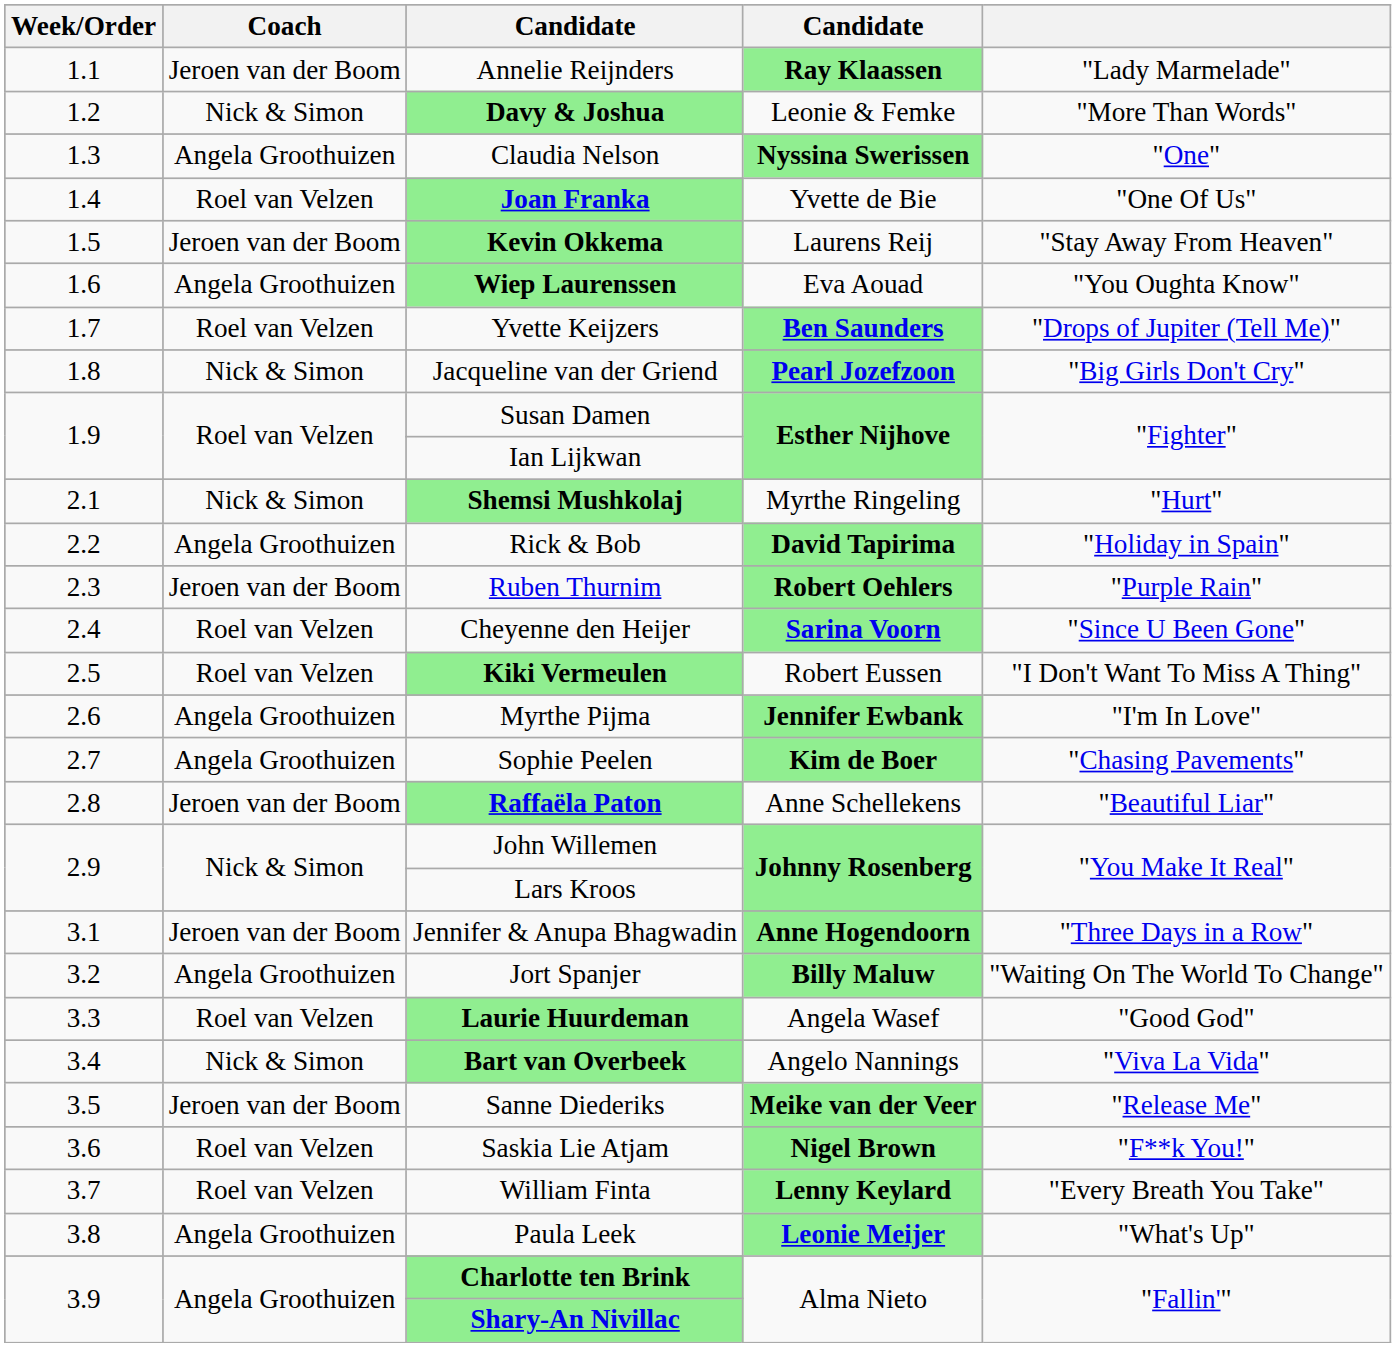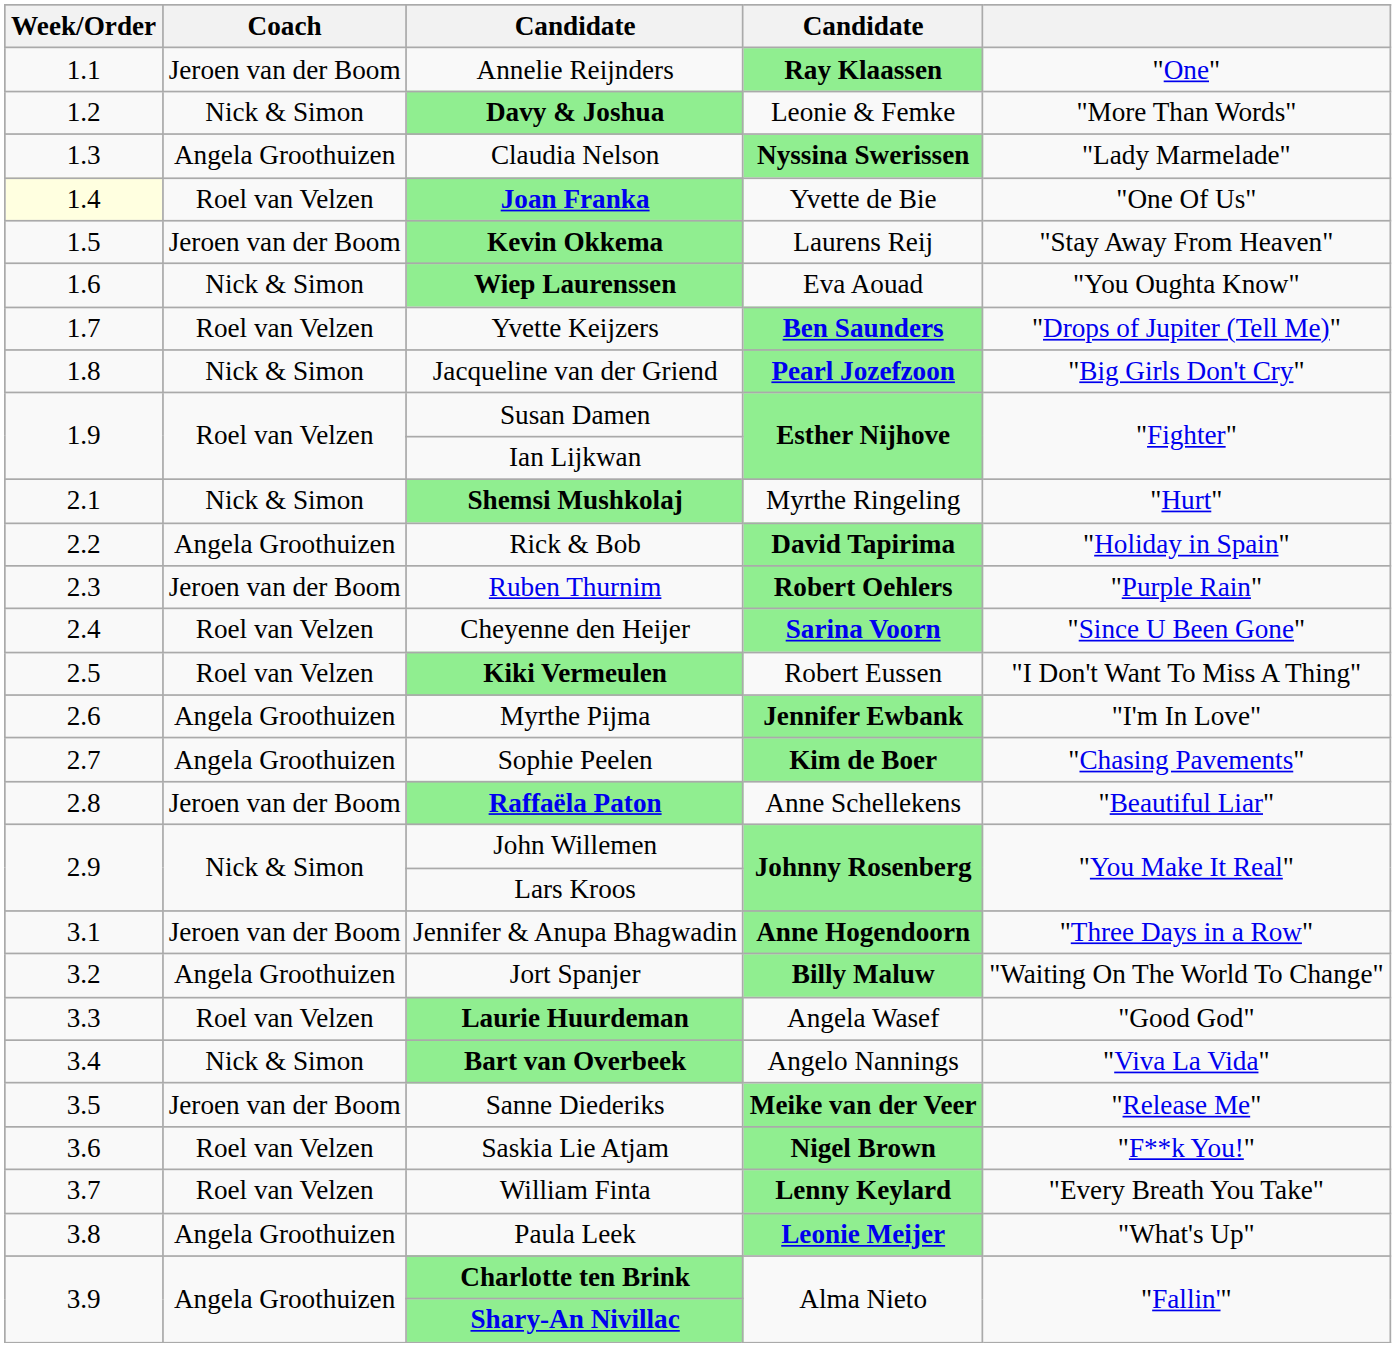 <table class="wikitable sortable" style="text-align: center; width: auto;">
 <tr>
 <th>Week/Order</th>
 <th>Coach</th>
 <th>Candidate</th>
 <th>Candidate</th>
 <th Song></th>
 </tr>
 <tr>
 <td>1.1</td>
 <td>Jeroen van der Boom</td>
 <td>Annelie Reijnders</td>
 <th style="background:lightgreen">Ray Klaassen</th>
-<td>"Lady Marmelade"</td>
+<td>"<a href='#'>One</a>"</td>
 </tr>
 <tr>
 <td>1.2</td>
 <td>Nick & Simon</td>
 <th style="background:lightgreen">Davy & Joshua</th>
 <td>Leonie & Femke</td>
 <td>"More Than Words"</td>
 </tr>
 <tr>
 <td>1.3</td>
 <td>Angela Groothuizen</td>
 <td>Claudia Nelson</td>
 <th style="background:lightgreen">Nyssina Swerissen</th>
-<td>"<a href='#'>One</a>"</td>
+<td>"Lady Marmelade"</td>
 </tr>
 <tr>
-<td>1.4</td>
+<td style="background: lightyellow;">1.4</td>
 <td>Roel van Velzen</td>
 <th style="background:lightgreen"><a href='#'>Joan Franka</a></th>
 <td>Yvette de Bie</td>
 <td>"One Of Us"</td>
 </tr>
 <tr>
 <td>1.5</td>
 <td>Jeroen van der Boom</td>
 <th style="background:lightgreen">Kevin Okkema</th>
 <td>Laurens Reij</td>
 <td>"Stay Away From Heaven"</td>
 </tr>
 <tr>
 <td>1.6</td>
-<td>Angela Groothuizen</td>
+<td>Nick & Simon</td>
 <th style="background:lightgreen">Wiep Laurenssen</th>
 <td>Eva Aouad</td>
 <td>"You Oughta Know"</td>
 </tr>
 <tr>
 <td>1.7</td>
 <td>Roel van Velzen</td>
 <td>Yvette Keijzers</td>
 <th style="background:lightgreen"><a href='#'>Ben Saunders</a></th>
 <td>"<a href='#'>Drops of Jupiter (Tell Me)</a>"</td>
 </tr>
 <tr>
 <td>1.8</td>
 <td>Nick & Simon</td>
 <td>Jacqueline van der Griend</td>
 <th style="background:lightgreen"><a href='#'>Pearl Jozefzoon</a></th>
 <td>"<a href='#'>Big Girls Don't Cry</a>"</td>
 </tr>
 <tr>
 <td rowspan="2">1.9</td>
 <td rowspan="2">Roel van Velzen</td>
 <td>Susan Damen</td>
 <th style="background:lightgreen" rowspan="2">Esther Nijhove</th>
 <td rowspan="2">"<a href='#'>Fighter</a>"</td>
 </tr>
 <tr>
 <td>Ian Lijkwan</td>
 </tr>
 <tr>
 <td>2.1</td>
 <td>Nick & Simon</td>
 <th style="background:lightgreen">Shemsi Mushkolaj</th>
 <td>Myrthe Ringeling</td>
 <td>"<a href='#'>Hurt</a>"</td>
 </tr>
 <tr>
 <td>2.2</td>
 <td>Angela Groothuizen</td>
 <td>Rick & Bob</td>
 <th style="background:lightgreen">David Tapirima</th>
 <td>"<a href='#'>Holiday in Spain</a>"</td>
 </tr>
 <tr>
 <td>2.3</td>
 <td>Jeroen van der Boom</td>
 <td><a href='#'>Ruben Thurnim</a></td>
 <th style="background:lightgreen">Robert Oehlers</th>
 <td>"<a href='#'>Purple Rain</a>"</td>
 </tr>
 <tr>
 <td>2.4</td>
 <td>Roel van Velzen</td>
 <td>Cheyenne den Heijer</td>
 <th style="background:lightgreen"><a href='#'>Sarina Voorn</a></th>
 <td>"<a href='#'>Since U Been Gone</a>"</td>
 </tr>
 <tr>
 <td>2.5</td>
 <td>Roel van Velzen</td>
 <th style="background:lightgreen">Kiki Vermeulen</th>
 <td>Robert Eussen</td>
 <td>"I Don't Want To Miss A Thing"</td>
 </tr>
 <tr>
 <td>2.6</td>
 <td>Angela Groothuizen</td>
 <td>Myrthe Pijma</td>
 <th style="background:lightgreen">Jennifer Ewbank</th>
 <td>"I'm In Love"</td>
 </tr>
 <tr>
 <td>2.7</td>
 <td>Angela Groothuizen</td>
 <td>Sophie Peelen</td>
 <th style="background:lightgreen">Kim de Boer</th>
 <td>"<a href='#'>Chasing Pavements</a>"</td>
 </tr>
 <tr>
 <td>2.8</td>
 <td>Jeroen van der Boom</td>
 <th style="background:lightgreen"><a href='#'>Raffaëla Paton</a></th>
 <td>Anne Schellekens</td>
 <td>"<a href='#'>Beautiful Liar</a>"</td>
 </tr>
 <tr>
 <td rowspan="2">2.9</td>
 <td rowspan="2">Nick & Simon</td>
 <td>John Willemen</td>
 <th style="background:lightgreen" rowspan="2">Johnny Rosenberg</th>
 <td rowspan="2">"<a href='#'>You Make It Real</a>"</td>
 </tr>
 <tr>
 <td>Lars Kroos</td>
 </tr>
 <tr>
 <td>3.1</td>
 <td>Jeroen van der Boom</td>
 <td>Jennifer & Anupa Bhagwadin</td>
 <th style="background:lightgreen">Anne Hogendoorn</th>
 <td>"<a href='#'>Three Days in a Row</a>"</td>
 </tr>
 <tr>
 <td>3.2</td>
 <td>Angela Groothuizen</td>
 <td>Jort Spanjer</td>
 <th style="background:lightgreen">Billy Maluw</th>
 <td>"Waiting On The World To Change"</td>
 </tr>
 <tr>
 <td>3.3</td>
 <td>Roel van Velzen</td>
 <th style="background:lightgreen">Laurie Huurdeman</th>
 <td>Angela Wasef</td>
 <td>"Good God"</td>
 </tr>
 <tr>
 <td>3.4</td>
 <td>Nick & Simon</td>
 <th style="background:lightgreen">Bart van Overbeek</th>
 <td>Angelo Nannings</td>
 <td>"<a href='#'>Viva La Vida</a>"</td>
 </tr>
 <tr>
 <td>3.5</td>
 <td>Jeroen van der Boom</td>
 <td>Sanne Diederiks</td>
 <th style="background:lightgreen">Meike van der Veer</th>
 <td>"<a href='#'>Release Me</a>"</td>
 </tr>
 <tr>
 <td>3.6</td>
 <td>Roel van Velzen</td>
 <td>Saskia Lie Atjam</td>
 <th style="background:lightgreen">Nigel Brown</th>
 <td>"<a href='#'>F**k You!</a>"</td>
 </tr>
 <tr>
 <td>3.7</td>
 <td>Roel van Velzen</td>
 <td>William Finta</td>
 <th style="background:lightgreen">Lenny Keylard</th>
 <td>"Every Breath You Take"</td>
 </tr>
 <tr>
 <td>3.8</td>
 <td>Angela Groothuizen</td>
 <td>Paula Leek</td>
 <th style="background:lightgreen"><a href='#'>Leonie Meijer</a></th>
 <td>"What's Up"</td>
 </tr>
 <tr>
 <td rowspan="2">3.9</td>
 <td rowspan="2">Angela Groothuizen</td>
 <th style="background:lightgreen">Charlotte ten Brink</th>
 <td rowspan="2">Alma Nieto</td>
 <td rowspan="2">"<a href='#'>Fallin'</a>"</td>
 </tr>
 <tr>
 <td style="background:lightgreen"><strong><a href='#'>Shary-An Nivillac</a></strong></td>
 </tr>
 </table>
